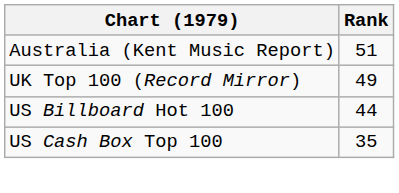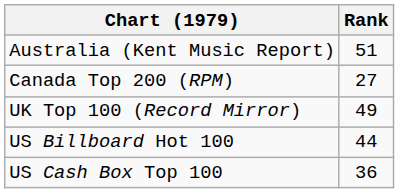 <table class="wikitable sortable">
 <tr>
 <th align="left">Chart (1979)</th>
 <th style="text-align:center;">Rank</th>
 </tr>
 <tr>
 <td>Australia (Kent Music Report)</td>
 <td align="center">51</td>
+</tr>
+<tr>
+<td>Canada Top 200 (<em>RPM</em>)</td>
+<td style="text-align:center;">27</td>
 </tr>
 <tr>
 <td>UK Top 100 (<em>Record Mirror</em>)</td>
 <td style="text-align:center;">49</td>
 </tr>
 <tr>
 <td>US <em>Billboard</em> Hot 100</td>
 <td style="text-align:center;">44</td>
 </tr>
 <tr>
 <td>US <em>Cash Box</em> Top 100</td>
-<td style="text-align:center;">35</td>
+<td style="text-align:center;">36</td>
 </tr>
 </table>
